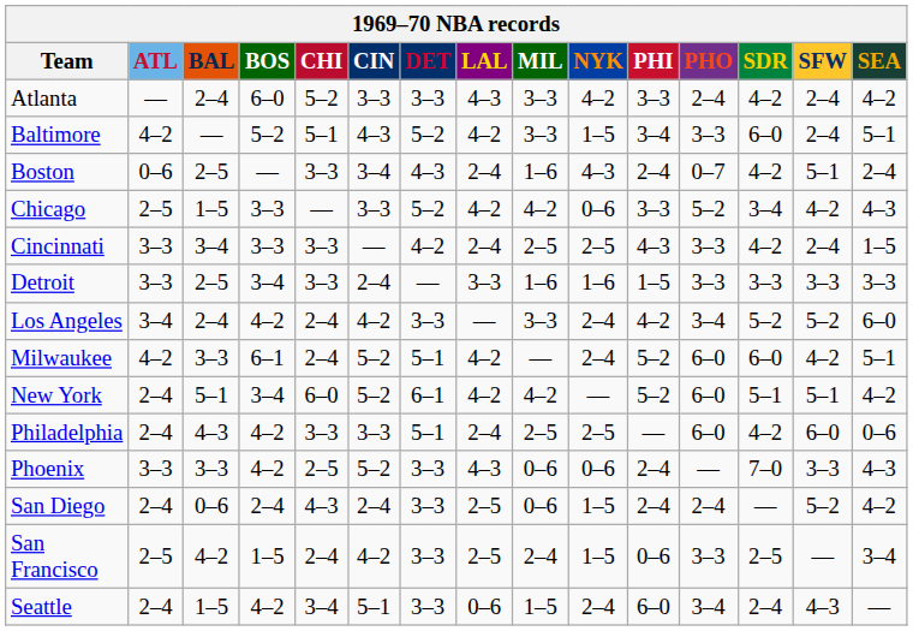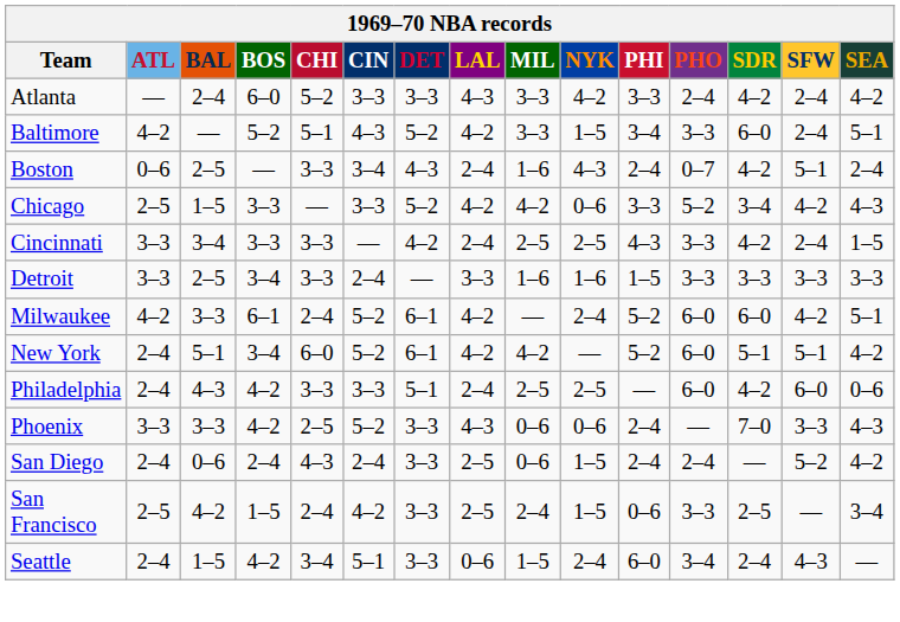 <table class="wikitable" style="font-size:95%; text-align:center;">
 <tr>
 <th colspan=15>1969–70 NBA records</th>
 </tr>
 <tr>
 <th width=100>Team</th>
 <th style="background:#69B3E6;color:#C70F2E;width=35">ATL</th>
 <th style="background:#E45206;color:#012854;width=35">BAL</th>
 <th style="background:#006400;color:#FFFFFF;width=35">BOS</th>
 <th style="background:#BA0C2F;color:#FFFFFF;width=35">CHI</th>
 <th style="background:#012F6B;color:#FFFFFF;width=35">CIN</th>
 <th style="background:#012F6B;color:#D40032;width=35">DET</th>
 <th style="background:#800080;color:#FFD700;width=35">LAL</th>
 <th style="background:#006400;color:#FFFFFF;width=35">MIL</th>
 <th style="background:#003EA4;color:#FF8C00;width=35">NYK</th>
 <th style="background:#C90F2E;color:#FFFFFF;width=35">PHI</th>
 <th style="background:#702F8B;color:#FA4417;width=35">PHO</th>
 <th style="background:#00843D;color:#FFCC00;width=35">SDR</th>
 <th style="background:#FFC62C;color:#012F6B;width=35">SFW</th>
 <th style="background:#173F36;color:#EBAA00;width=35">SEA</th>
 </tr>
 <tr>
 <td style="text-align:left;">Atlanta</td>
 <td>—</td>
 <td>2–4</td>
 <td>6–0</td>
 <td>5–2</td>
 <td>3–3</td>
 <td>3–3</td>
 <td>4–3</td>
 <td>3–3</td>
 <td>4–2</td>
 <td>3–3</td>
 <td>2–4</td>
 <td>4–2</td>
 <td>2–4</td>
 <td>4–2</td>
 </tr>
 <tr>
 <td style="text-align:left;"><a href='#'>Baltimore</a></td>
 <td>4–2</td>
 <td>—</td>
 <td>5–2</td>
 <td>5–1</td>
 <td>4–3</td>
 <td>5–2</td>
 <td>4–2</td>
 <td>3–3</td>
 <td>1–5</td>
 <td>3–4</td>
 <td>3–3</td>
 <td>6–0</td>
 <td>2–4</td>
 <td>5–1</td>
 </tr>
 <tr>
 <td style="text-align:left;"><a href='#'>Boston</a></td>
 <td>0–6</td>
 <td>2–5</td>
 <td>—</td>
 <td>3–3</td>
 <td>3–4</td>
 <td>4–3</td>
 <td>2–4</td>
 <td>1–6</td>
 <td>4–3</td>
 <td>2–4</td>
 <td>0–7</td>
 <td>4–2</td>
 <td>5–1</td>
 <td>2–4</td>
 </tr>
 <tr>
 <td style="text-align:left;"><a href='#'>Chicago</a></td>
 <td>2–5</td>
 <td>1–5</td>
 <td>3–3</td>
 <td>—</td>
 <td>3–3</td>
 <td>5–2</td>
 <td>4–2</td>
 <td>4–2</td>
 <td>0–6</td>
 <td>3–3</td>
 <td>5–2</td>
 <td>3–4</td>
 <td>4–2</td>
 <td>4–3</td>
 </tr>
 <tr>
 <td style="text-align:left;"><a href='#'>Cincinnati</a></td>
 <td>3–3</td>
 <td>3–4</td>
 <td>3–3</td>
 <td>3–3</td>
 <td>—</td>
 <td>4–2</td>
 <td>2–4</td>
 <td>2–5</td>
 <td>2–5</td>
 <td>4–3</td>
 <td>3–3</td>
 <td>4–2</td>
 <td>2–4</td>
 <td>1–5</td>
 </tr>
 <tr>
 <td style="text-align:left;"><a href='#'>Detroit</a></td>
 <td>3–3</td>
 <td>2–5</td>
 <td>3–4</td>
 <td>3–3</td>
 <td>2–4</td>
 <td>—</td>
 <td>3–3</td>
 <td>1–6</td>
 <td>1–6</td>
 <td>1–5</td>
 <td>3–3</td>
 <td>3–3</td>
 <td>3–3</td>
 <td>3–3</td>
 </tr>
 <tr>
-<td style="text-align:left;"><a href='#'>Los Angeles</a></td>
-<td>3–4</td>
-<td>2–4</td>
-<td>4–2</td>
-<td>2–4</td>
-<td>4–2</td>
-<td>3–3</td>
-<td>—</td>
-<td>3–3</td>
-<td>2–4</td>
-<td>4–2</td>
-<td>3–4</td>
-<td>5–2</td>
-<td>5–2</td>
-<td>6–0</td>
-</tr>
-<tr>
 <td style="text-align:left;"><a href='#'>Milwaukee</a></td>
 <td>4–2</td>
 <td>3–3</td>
 <td>6–1</td>
 <td>2–4</td>
 <td>5–2</td>
-<td>5–1</td>
+<td>6–1</td>
 <td>4–2</td>
 <td>—</td>
 <td>2–4</td>
 <td>5–2</td>
 <td>6–0</td>
 <td>6–0</td>
 <td>4–2</td>
 <td>5–1</td>
 </tr>
 <tr>
 <td style="text-align:left;"><a href='#'>New York</a></td>
 <td>2–4</td>
 <td>5–1</td>
 <td>3–4</td>
 <td>6–0</td>
 <td>5–2</td>
 <td>6–1</td>
 <td>4–2</td>
 <td>4–2</td>
 <td>—</td>
 <td>5–2</td>
 <td>6–0</td>
 <td>5–1</td>
 <td>5–1</td>
 <td>4–2</td>
 </tr>
 <tr>
 <td style="text-align:left;"><a href='#'>Philadelphia</a></td>
 <td>2–4</td>
 <td>4–3</td>
 <td>4–2</td>
 <td>3–3</td>
 <td>3–3</td>
 <td>5–1</td>
 <td>2–4</td>
 <td>2–5</td>
 <td>2–5</td>
 <td>—</td>
 <td>6–0</td>
 <td>4–2</td>
 <td>6–0</td>
 <td>0–6</td>
 </tr>
 <tr>
 <td style="text-align:left;"><a href='#'>Phoenix</a></td>
 <td>3–3</td>
 <td>3–3</td>
 <td>4–2</td>
 <td>2–5</td>
 <td>5–2</td>
 <td>3–3</td>
 <td>4–3</td>
 <td>0–6</td>
 <td>0–6</td>
 <td>2–4</td>
 <td>—</td>
 <td>7–0</td>
 <td>3–3</td>
 <td>4–3</td>
 </tr>
 <tr>
 <td style="text-align:left;"><a href='#'>San Diego</a></td>
 <td>2–4</td>
 <td>0–6</td>
 <td>2–4</td>
 <td>4–3</td>
 <td>2–4</td>
 <td>3–3</td>
 <td>2–5</td>
 <td>0–6</td>
 <td>1–5</td>
 <td>2–4</td>
 <td>2–4</td>
 <td>—</td>
 <td>5–2</td>
 <td>4–2</td>
 </tr>
 <tr>
 <td style="text-align:left;"><a href='#'>San Francisco</a></td>
 <td>2–5</td>
 <td>4–2</td>
 <td>1–5</td>
 <td>2–4</td>
 <td>4–2</td>
 <td>3–3</td>
 <td>2–5</td>
 <td>2–4</td>
 <td>1–5</td>
 <td>0–6</td>
 <td>3–3</td>
 <td>2–5</td>
 <td>—</td>
 <td>3–4</td>
 </tr>
 <tr>
 <td style="text-align:left;"><a href='#'>Seattle</a></td>
 <td>2–4</td>
 <td>1–5</td>
 <td>4–2</td>
 <td>3–4</td>
 <td>5–1</td>
 <td>3–3</td>
 <td>0–6</td>
 <td>1–5</td>
 <td>2–4</td>
 <td>6–0</td>
 <td>3–4</td>
 <td>2–4</td>
 <td>4–3</td>
 <td>—</td>
 </tr>
 </table>
